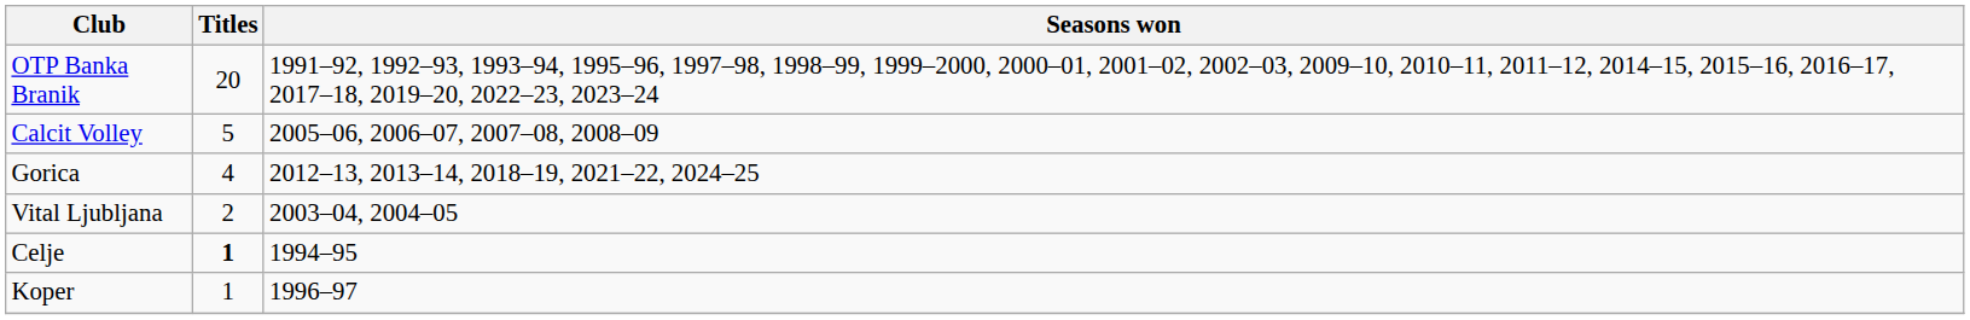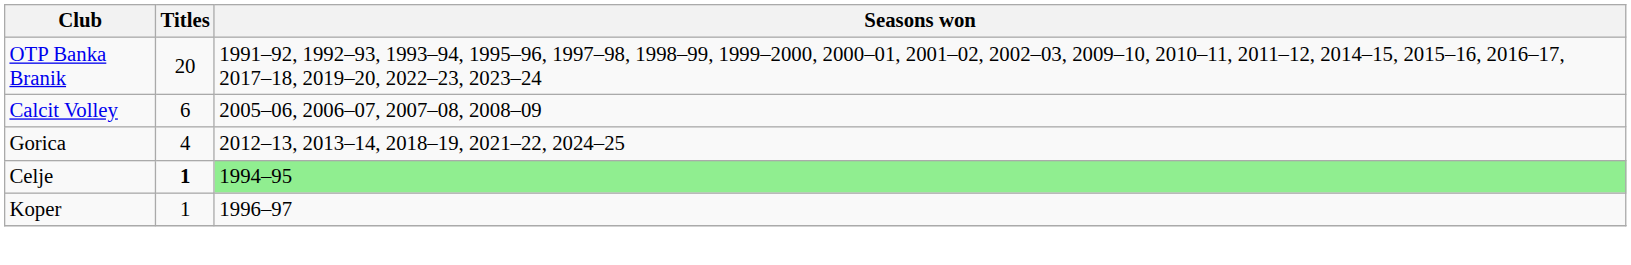 <table class="wikitable">
 <tr>
 <th scope="col">Club</th>
 <th scope="col">Titles</th>
 <th scope="col">Seasons won</th>
 </tr>
 <tr>
 <td><a href='#'>OTP Banka Branik</a></td>
 <td style="text-align:center;">20</td>
 <td>1991–92, 1992–93, 1993–94, 1995–96, 1997–98, 1998–99, 1999–2000, 2000–01, 2001–02, 2002–03, 2009–10, 2010–11, 2011–12, 2014–15, 2015–16, 2016–17, 2017–18, 2019–20, 2022–23, 2023–24</td>
 </tr>
 <tr>
 <td><a href='#'>Calcit Volley</a></td>
-<td style="text-align:center;">5</td>
+<td style="text-align:center;">6</td>
 <td>2005–06, 2006–07, 2007–08, 2008–09</td>
 </tr>
 <tr>
 <td>Gorica</td>
 <td style="text-align:center;">4</td>
 <td>2012–13, 2013–14, 2018–19, 2021–22, 2024–25</td>
 </tr>
 <tr>
-<td>Vital Ljubljana</td>
-<td style="text-align:center;">2</td>
-<td>2003–04, 2004–05</td>
-</tr>
-<tr>
 <td>Celje</td>
 <td style="text-align:center;"><strong>1</strong></td>
-<td>1994–95</td>
+<td style="background: lightgreen;">1994–95</td>
 </tr>
 <tr>
 <td>Koper</td>
 <td style="text-align:center;">1</td>
 <td>1996–97</td>
 </tr>
 <tr>
 </tr>
 </table>
